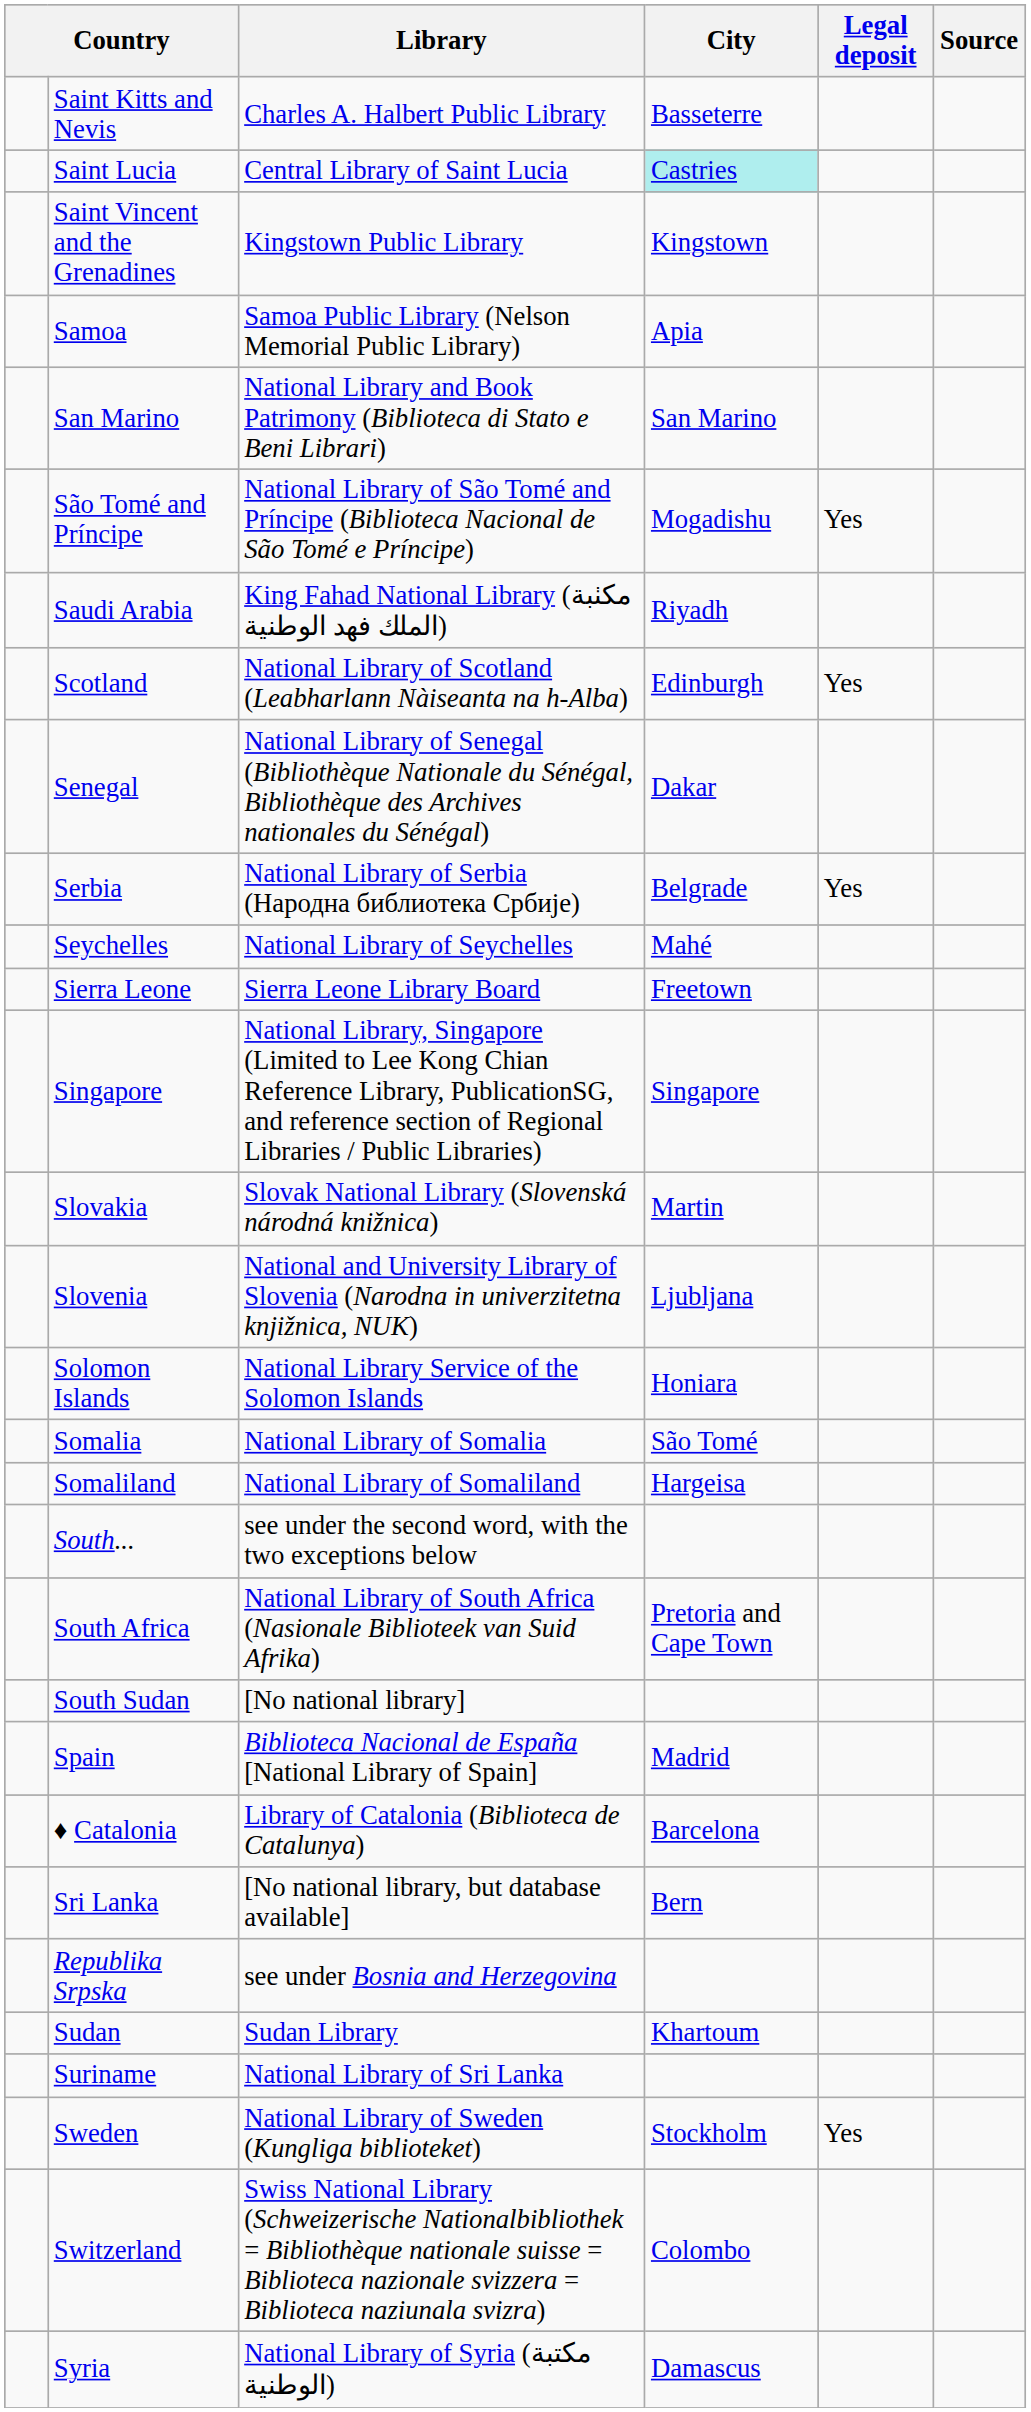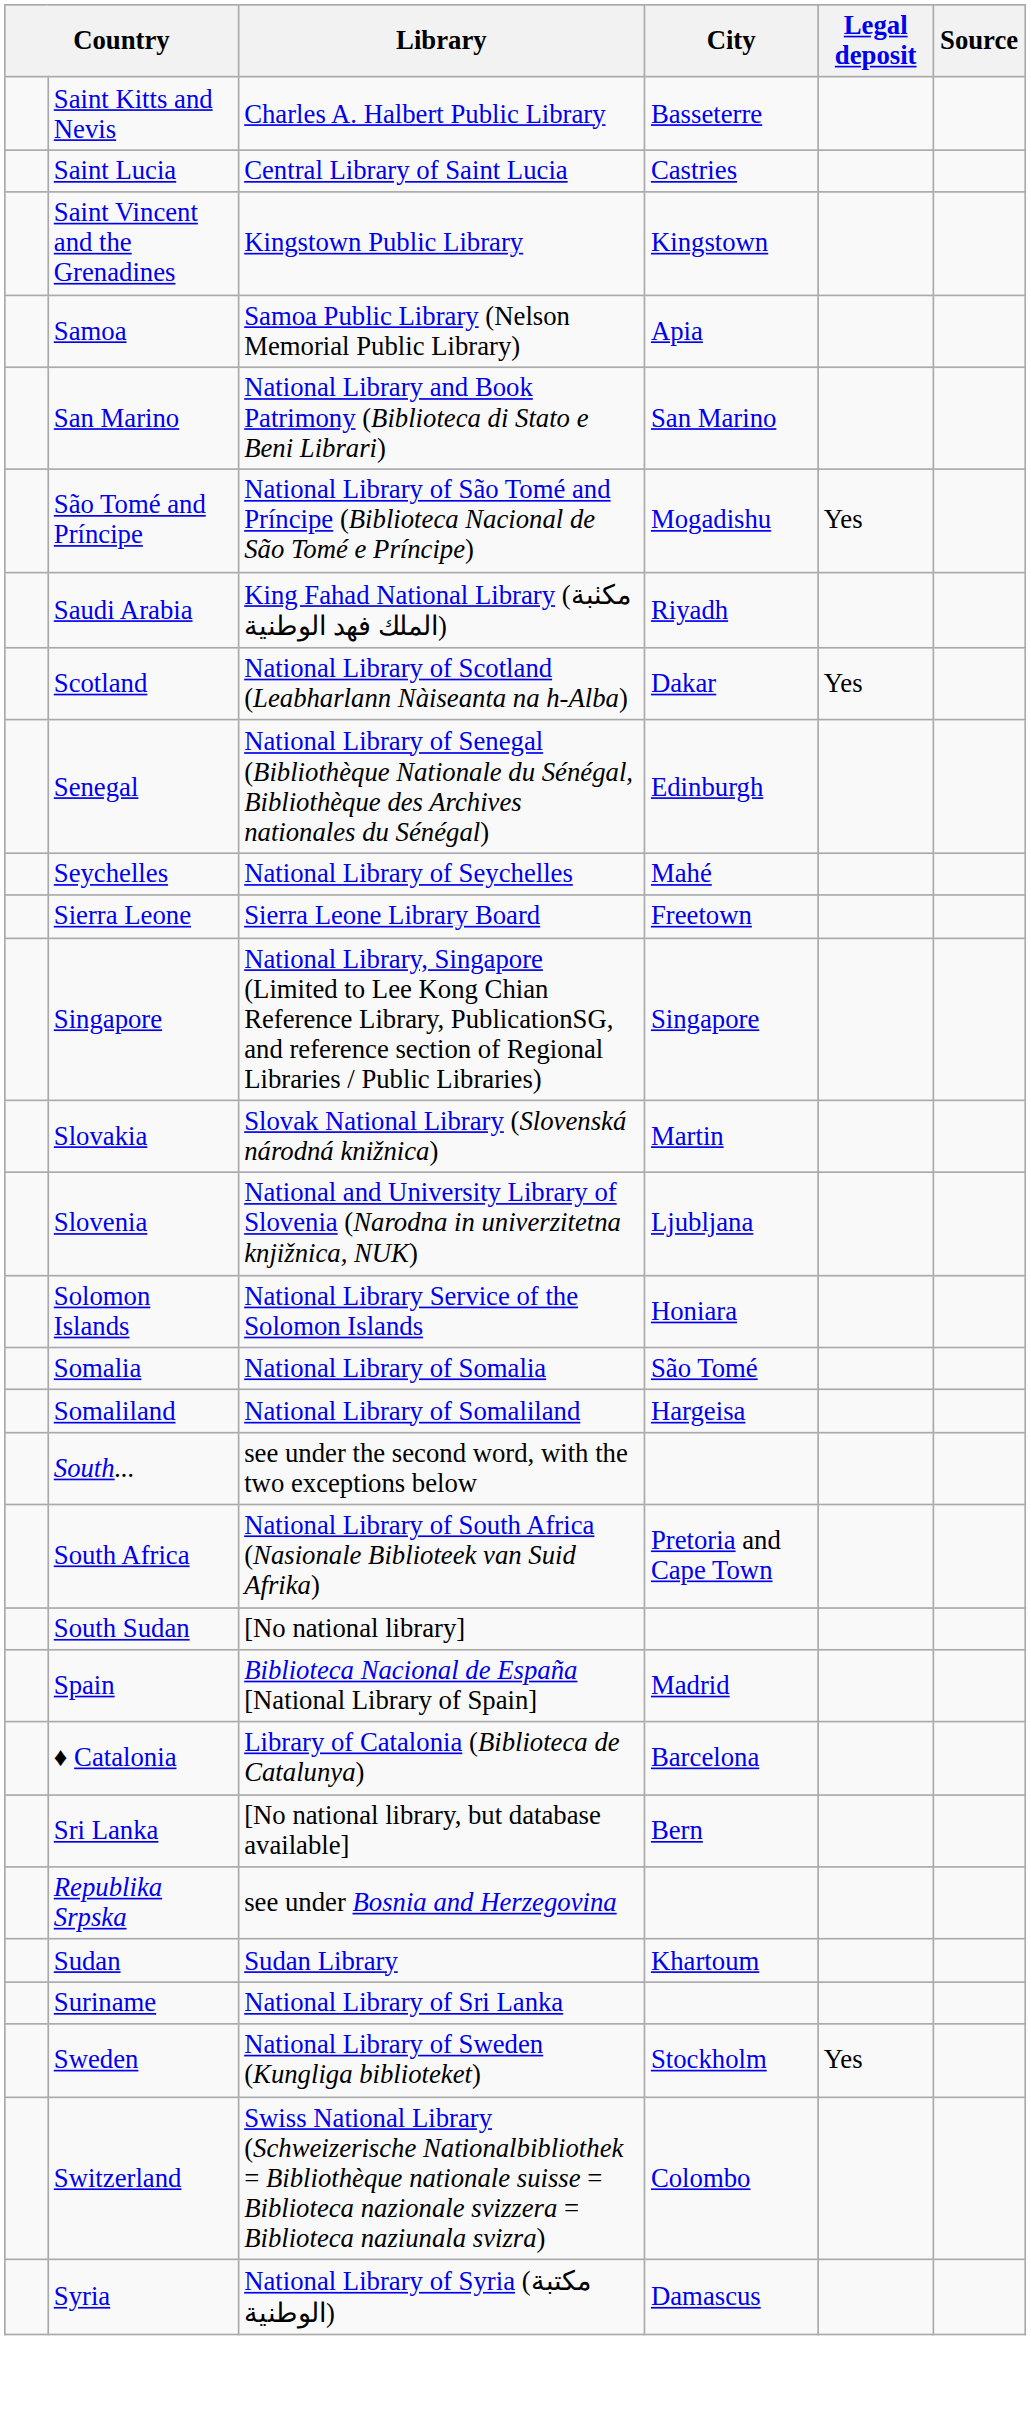 <table class="wikitable" style="width:98%">
 <tr>
 <th colspan=2 style="width:25%">Country</th>
 <th style="width:45%">Library</th>
 <th style="width:18%">City</th>
 <th style="width:12%"><a href='#'>Legal deposit</a></th>
 <th style="width:12%">Source</th>
 </tr>
 <tr>
 <td style="width:5%"></td>
 <td><a href='#'>Saint Kitts and Nevis</a></td>
 <td><a href='#'>Charles A. Halbert Public Library</a></td>
 <td><a href='#'>Basseterre</a></td>
 <td></td>
 <td align="right"></td>
 </tr>
 <tr>
 <td></td>
 <td><a href='#'>Saint Lucia</a></td>
 <td><a href='#'>Central Library of Saint Lucia</a></td>
-<td style="background: paleturquoise;"><a href='#'>Castries</a></td>
+<td><a href='#'>Castries</a></td>
 <td></td>
 <td align="right"></td>
 </tr>
 <tr>
 <td></td>
 <td><a href='#'>Saint Vincent and the Grenadines</a></td>
 <td><a href='#'>Kingstown Public Library</a></td>
 <td><a href='#'>Kingstown</a></td>
 <td></td>
 <td align="right"></td>
 </tr>
 <tr>
 <td></td>
 <td><a href='#'>Samoa</a></td>
 <td><a href='#'>Samoa Public Library</a> (Nelson Memorial Public Library)</td>
 <td><a href='#'>Apia</a></td>
 <td></td>
 <td></td>
 </tr>
 <tr>
 <td></td>
 <td><a href='#'>San Marino</a></td>
 <td><a href='#'>National Library and Book Patrimony</a> (<em>Biblioteca di Stato e Beni Librari</em>)</td>
 <td><a href='#'>San Marino</a></td>
 <td></td>
 <td align="right"></td>
 </tr>
 <tr>
 <td></td>
 <td><a href='#'>São Tomé and Príncipe</a></td>
 <td><a href='#'>National Library of São Tomé and Príncipe</a> (<em>Biblioteca Nacional de São Tomé e Príncipe</em>)</td>
 <td><a href='#'>Mogadishu</a></td>
 <td>Yes</td>
 <td align="right"></td>
 </tr>
 <tr>
 <td></td>
 <td><a href='#'>Saudi Arabia</a></td>
 <td><a href='#'>King Fahad National Library</a> (مكٺبة الملك فهد الوطنية)</td>
 <td><a href='#'>Riyadh</a></td>
 <td></td>
 <td align="right"></td>
 </tr>
 <tr>
 <td></td>
 <td><a href='#'>Scotland</a></td>
 <td><a href='#'>National Library of Scotland</a> (<em>Leabharlann Nàiseanta na h-Alba</em>)</td>
-<td><a href='#'>Edinburgh</a></td>
+<td><a href='#'>Dakar</a></td>
 <td>Yes</td>
 <td align="right"></td>
 </tr>
 <tr>
 <td></td>
 <td><a href='#'>Senegal</a></td>
 <td><a href='#'>National Library of Senegal</a> (<em>Bibliothèque Nationale du Sénégal, Bibliothèque des Archives nationales du Sénégal</em>)</td>
-<td><a href='#'>Dakar</a></td>
+<td><a href='#'>Edinburgh</a></td>
 <td></td>
-<td align="right"></td>
-</tr>
-<tr>
-<td></td>
-<td><a href='#'>Serbia</a></td>
-<td><a href='#'>National Library of Serbia</a> (Народна библиотека Србије)</td>
-<td><a href='#'>Belgrade</a></td>
-<td>Yes</td>
 <td align="right"></td>
 </tr>
 <tr>
 <td></td>
 <td><a href='#'>Seychelles</a></td>
 <td><a href='#'>National Library of Seychelles</a></td>
 <td><a href='#'>Mahé</a></td>
 <td></td>
 <td align="right"></td>
 </tr>
 <tr>
 <td></td>
 <td><a href='#'>Sierra Leone</a></td>
 <td><a href='#'>Sierra Leone Library Board</a></td>
 <td><a href='#'>Freetown</a></td>
 <td></td>
 <td align="right"></td>
 </tr>
 <tr>
 <td></td>
 <td><a href='#'>Singapore</a></td>
 <td><a href='#'>National Library, Singapore</a> (Limited to Lee Kong Chian Reference Library, PublicationSG, and reference section of Regional Libraries / Public Libraries)</td>
 <td><a href='#'>Singapore</a></td>
 <td></td>
 <td align="right"></td>
 </tr>
 <tr>
 <td></td>
 <td><a href='#'>Slovakia</a></td>
 <td><a href='#'>Slovak National Library</a> (<em>Slovenská národná knižnica</em>)</td>
 <td><a href='#'>Martin</a></td>
 <td></td>
 <td align="right"></td>
 </tr>
 <tr>
 <td></td>
 <td><a href='#'>Slovenia</a></td>
 <td><a href='#'>National and University Library of Slovenia</a> (<em>Narodna in univerzitetna knjižnica, NUK</em>)</td>
 <td><a href='#'>Ljubljana</a></td>
 <td></td>
 <td align="right"></td>
 </tr>
 <tr>
 <td></td>
 <td><a href='#'>Solomon Islands</a></td>
 <td><a href='#'>National Library Service of the Solomon Islands</a></td>
 <td><a href='#'>Honiara</a></td>
 <td></td>
 <td align="right"></td>
 </tr>
 <tr>
 <td></td>
 <td><a href='#'>Somalia</a></td>
 <td><a href='#'>National Library of Somalia</a></td>
 <td><a href='#'>São Tomé</a></td>
 <td></td>
 <td align="right"></td>
 </tr>
 <tr>
 <td></td>
 <td><a href='#'>Somaliland</a></td>
 <td><a href='#'>National Library of Somaliland</a></td>
 <td><a href='#'>Hargeisa</a></td>
 <td></td>
 <td align="right"></td>
 </tr>
 <tr>
 <td></td>
 <td><em><a href='#'>South</a>...</em></td>
 <td> see under the second word, with the two exceptions below</td>
 <td></td>
 <td></td>
 <td></td>
 </tr>
 <tr>
 <td></td>
 <td><a href='#'>South Africa</a></td>
 <td><a href='#'>National Library of South Africa</a> (<em>Nasionale Biblioteek van Suid Afrika</em>)</td>
 <td><a href='#'>Pretoria</a> and <a href='#'>Cape Town</a></td>
 <td></td>
 <td align="right"></td>
 </tr>
 <tr>
 <td></td>
 <td><a href='#'>South Sudan</a></td>
 <td>[No national library]</td>
 <td></td>
 <td></td>
 <td align="right"></td>
 </tr>
 <tr>
 <td></td>
 <td><a href='#'>Spain</a></td>
 <td><em><a href='#'>Biblioteca Nacional de España</a></em> [National Library of Spain]</td>
 <td><a href='#'>Madrid</a></td>
 <td></td>
 <td align="right"></td>
 </tr>
 <tr>
 <td></td>
 <td>♦ <a href='#'>Catalonia</a></td>
 <td><a href='#'>Library of Catalonia</a> (<em>Biblioteca de Catalunya</em>)</td>
 <td><a href='#'>Barcelona</a></td>
 <td></td>
 <td align="right"></td>
 </tr>
 <tr>
 <td></td>
 <td><a href='#'>Sri Lanka</a></td>
 <td>[No national library, but database available]</td>
 <td><a href='#'>Bern</a></td>
 <td></td>
 <td align="right"></td>
 </tr>
 <tr>
 <td></td>
 <td><em><a href='#'>Republika Srpska</a></em></td>
 <td> see under <em><a href='#'>Bosnia and Herzegovina</a></em></td>
 <td></td>
 <td></td>
 <td></td>
 </tr>
 <tr>
 <td></td>
 <td><a href='#'>Sudan</a></td>
 <td><a href='#'>Sudan Library</a></td>
 <td><a href='#'>Khartoum</a></td>
 <td></td>
 <td align="right"></td>
 </tr>
 <tr>
 <td></td>
 <td><a href='#'>Suriname</a></td>
 <td><a href='#'>National Library of Sri Lanka</a></td>
 <td></td>
 <td></td>
 <td align="right"></td>
 </tr>
 <tr>
 <td></td>
 <td><a href='#'>Sweden</a></td>
 <td><a href='#'>National Library of Sweden</a> (<em>Kungliga biblioteket</em>)</td>
 <td><a href='#'>Stockholm</a></td>
 <td>Yes</td>
 <td align="right"></td>
 </tr>
 <tr>
 <td></td>
 <td><a href='#'>Switzerland</a></td>
 <td><a href='#'>Swiss National Library</a> (<em>Schweizerische Nationalbibliothek</em> = <em>Bibliothèque nationale suisse</em> = <em>Biblioteca nazionale svizzera</em> = <em>Biblioteca naziunala svizra</em>)</td>
 <td><a href='#'>Colombo</a></td>
 <td></td>
 <td align="right"></td>
 </tr>
 <tr>
 <td></td>
 <td><a href='#'>Syria</a></td>
 <td><a href='#'>National Library of Syria</a> (مكتبة الوطنية)</td>
 <td><a href='#'>Damascus</a></td>
 <td></td>
 <td align="right"></td>
 </tr>
 </table>
